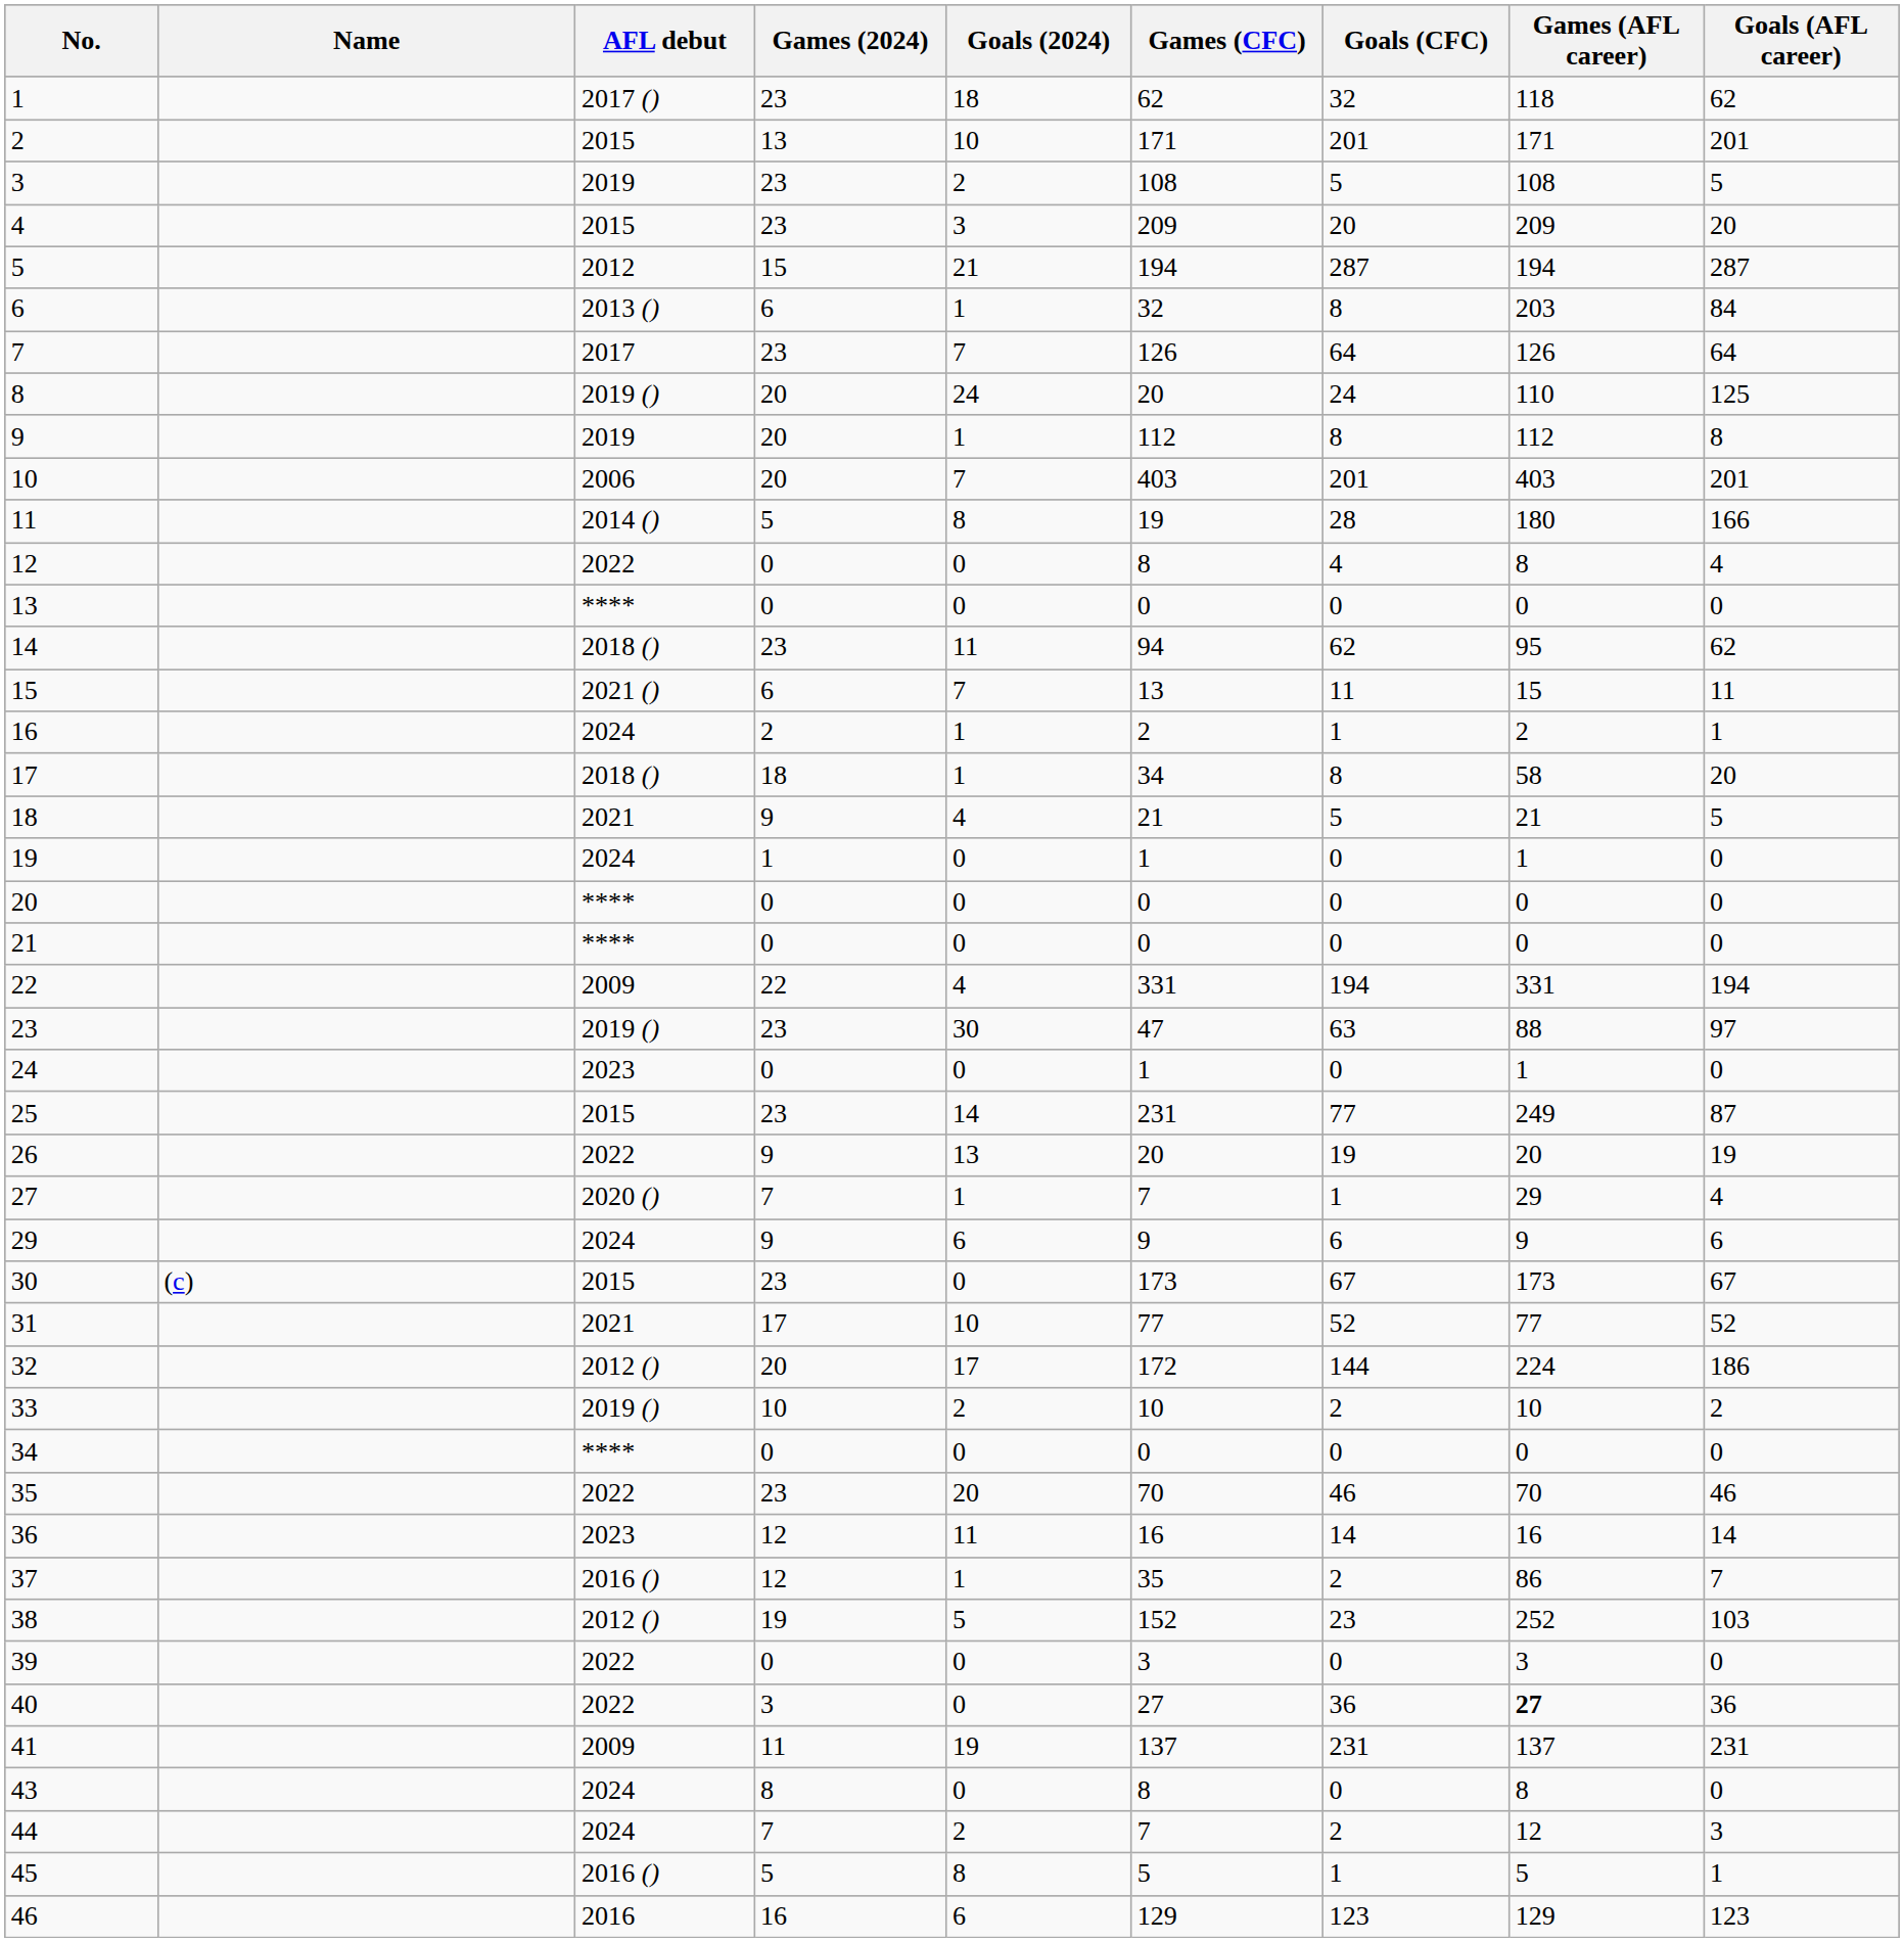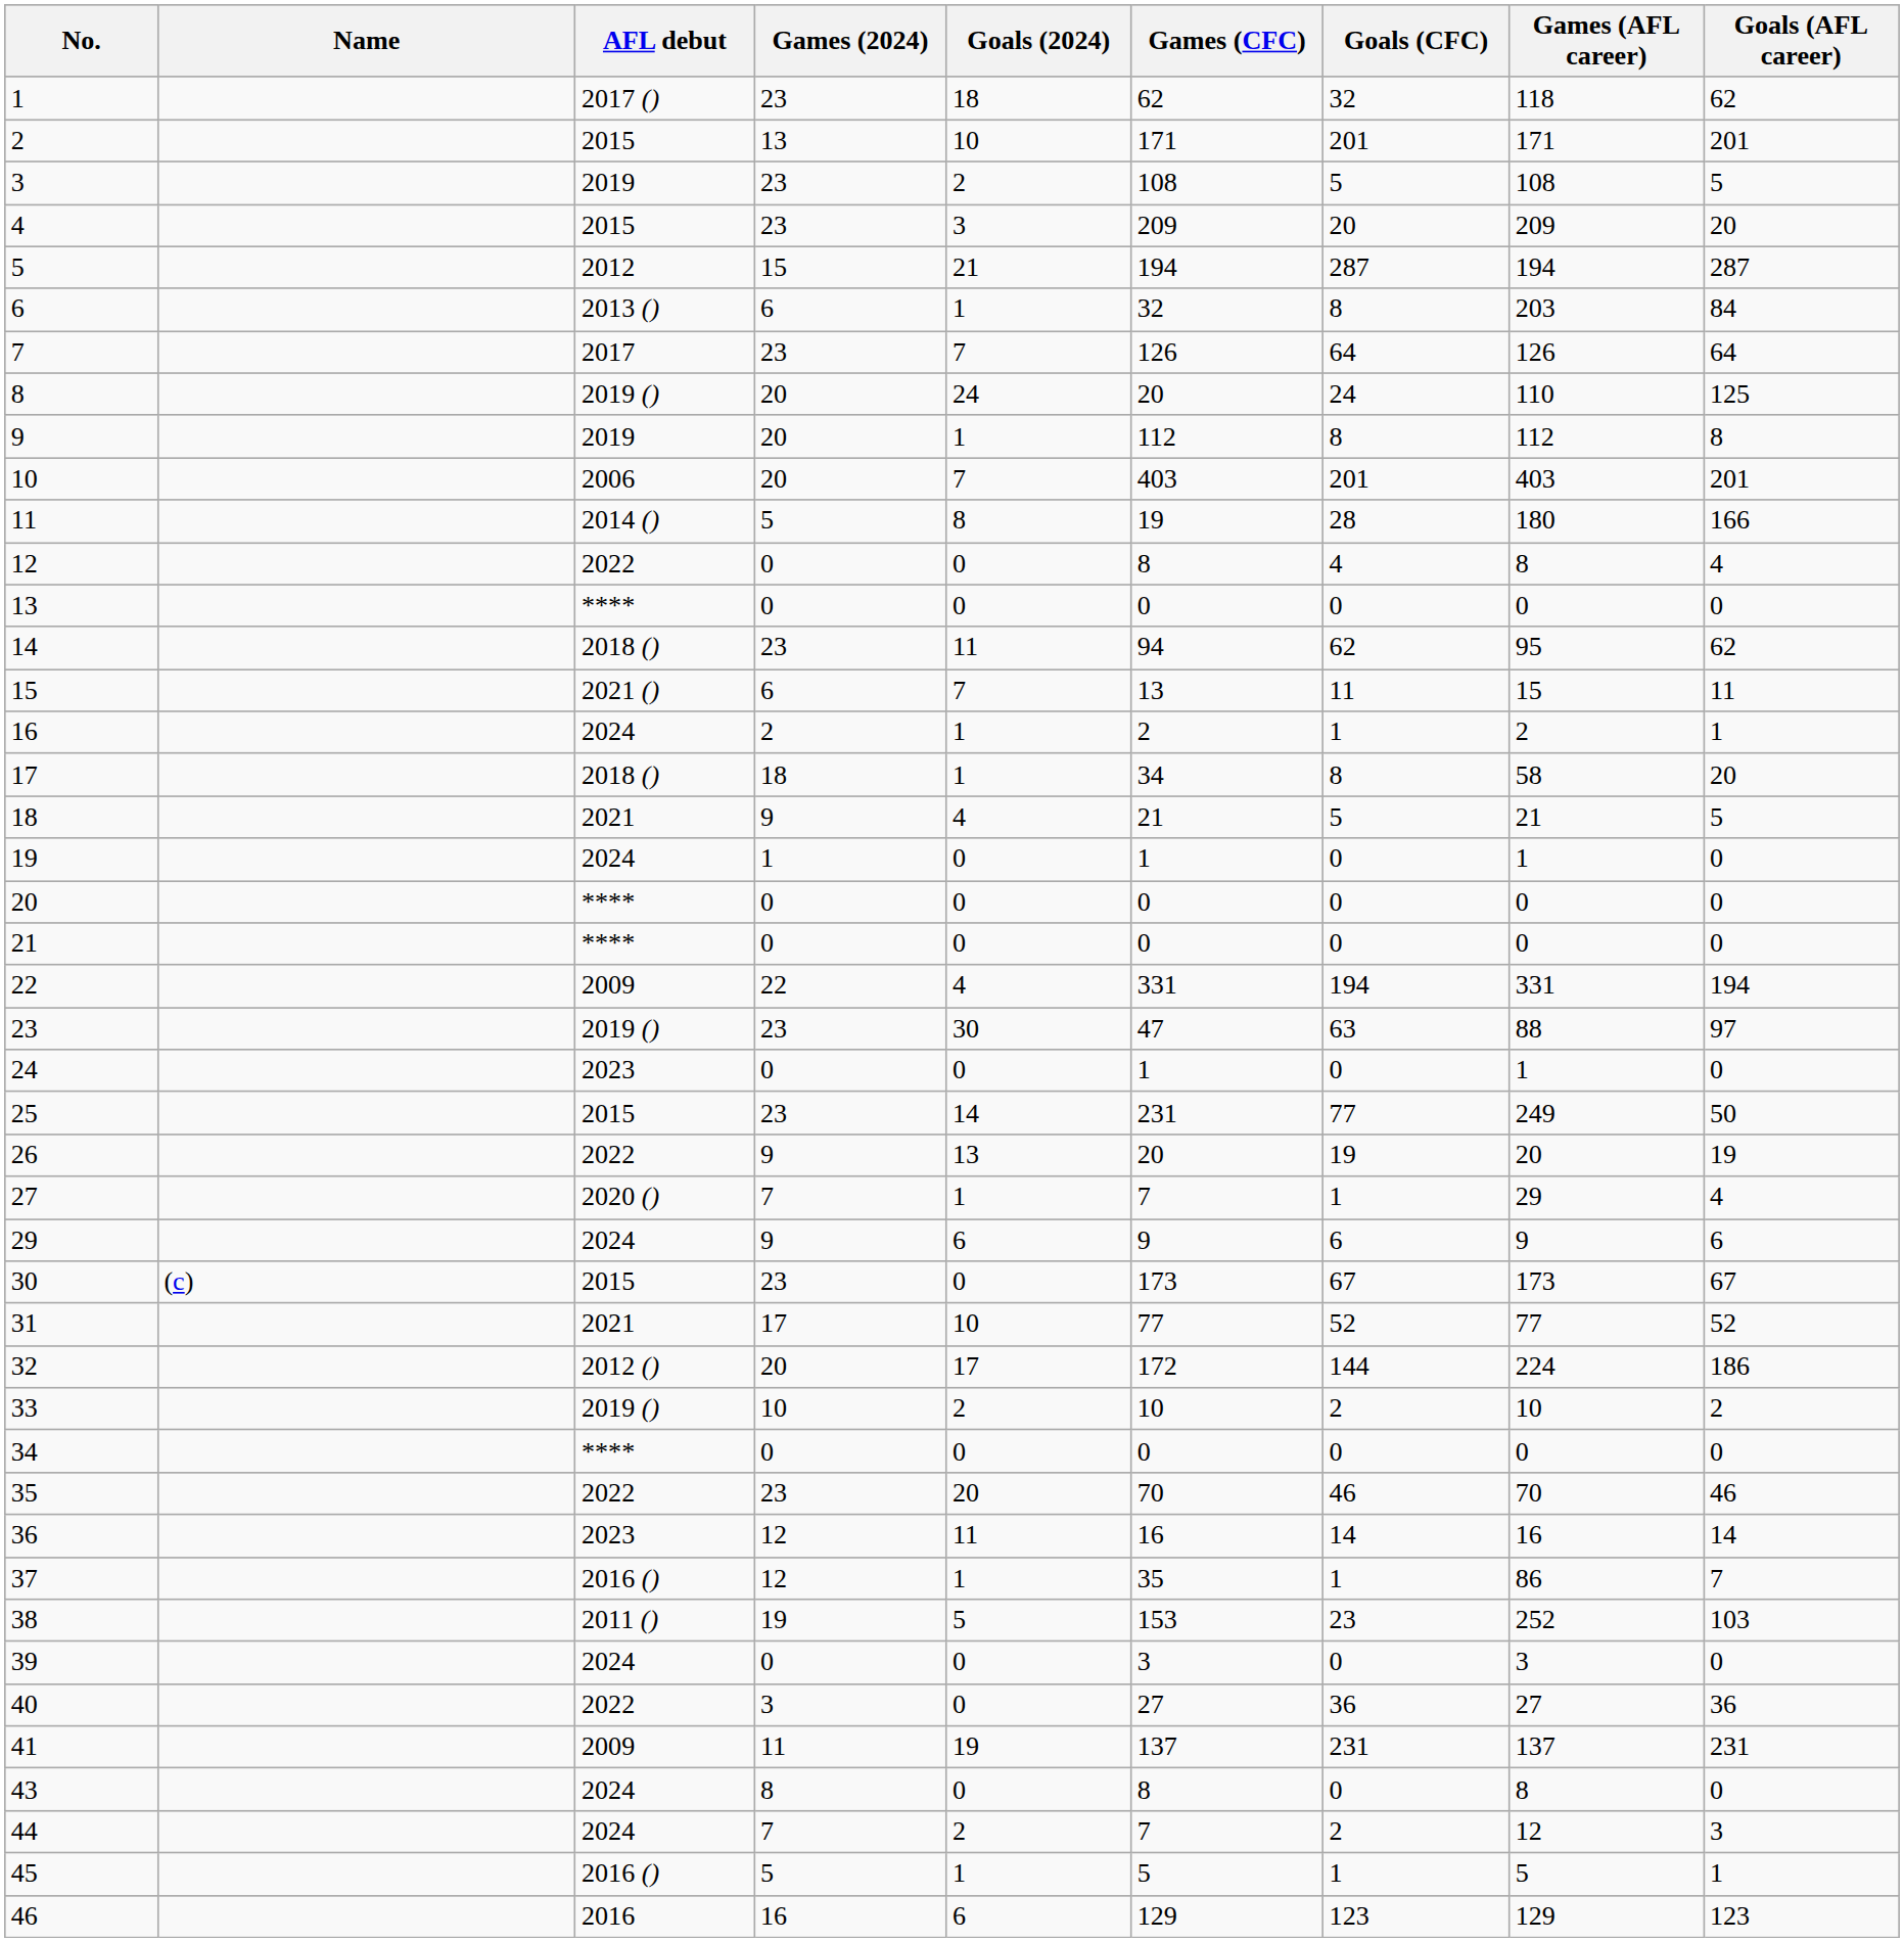 <table class="wikitable sortable" style="width:90%;">
 <tr style="background:#efefef;">
 <th width=2%>No.</th>
 <th width=6%>Name</th>
 <th width=2%><a href='#'>AFL</a> debut</th>
 <th width=2%>Games (2024)</th>
 <th width=2%>Goals (2024)</th>
 <th width=2%>Games (<a href='#'>CFC</a>)</th>
 <th width=2%>Goals (CFC)</th>
 <th width=2%>Games (AFL career)</th>
 <th width=2%>Goals (AFL career)</th>
 </tr>
 <tr>
 <td align=left>1</td>
 <td></td>
 <td>2017 <em>()</em></td>
 <td>23</td>
 <td>18</td>
 <td>62</td>
 <td>32</td>
 <td>118</td>
 <td>62</td>
 </tr>
 <tr>
 <td align=left>2</td>
 <td></td>
 <td>2015</td>
 <td>13</td>
 <td>10</td>
 <td>171</td>
 <td>201</td>
 <td>171</td>
 <td>201</td>
 </tr>
 <tr>
 <td align=left>3</td>
 <td></td>
 <td>2019</td>
 <td>23</td>
 <td>2</td>
 <td>108</td>
 <td>5</td>
 <td>108</td>
 <td>5</td>
 </tr>
 <tr>
 <td align=left>4</td>
 <td></td>
 <td>2015</td>
 <td>23</td>
 <td>3</td>
 <td>209</td>
 <td>20</td>
 <td>209</td>
 <td>20</td>
 </tr>
 <tr>
 <td align=left>5</td>
 <td></td>
 <td>2012</td>
 <td>15</td>
 <td>21</td>
 <td>194</td>
 <td>287</td>
 <td>194</td>
 <td>287</td>
 </tr>
 <tr>
 <td align=left>6</td>
 <td></td>
 <td>2013 <em>()</em></td>
 <td>6</td>
 <td>1</td>
 <td>32</td>
 <td>8</td>
 <td>203</td>
 <td>84</td>
 </tr>
 <tr>
 <td align=left>7</td>
 <td></td>
 <td>2017</td>
 <td>23</td>
 <td>7</td>
 <td>126</td>
 <td>64</td>
 <td>126</td>
 <td>64</td>
 </tr>
 <tr>
 <td align=left>8</td>
 <td></td>
 <td>2019 <em>()</em></td>
 <td>20</td>
 <td>24</td>
 <td>20</td>
 <td>24</td>
 <td>110</td>
 <td>125</td>
 </tr>
 <tr>
 <td align=left>9</td>
 <td></td>
 <td>2019</td>
 <td>20</td>
 <td>1</td>
 <td>112</td>
 <td>8</td>
 <td>112</td>
 <td>8</td>
 </tr>
 <tr>
 <td align=left>10</td>
 <td></td>
 <td>2006</td>
 <td>20</td>
 <td>7</td>
 <td>403</td>
 <td>201</td>
 <td>403</td>
 <td>201</td>
 </tr>
 <tr>
 <td align=left>11</td>
 <td></td>
 <td>2014 <em>()</em></td>
 <td>5</td>
 <td>8</td>
 <td>19</td>
 <td>28</td>
 <td>180</td>
 <td>166</td>
 </tr>
 <tr>
 <td align=left>12</td>
 <td></td>
 <td>2022</td>
 <td>0</td>
 <td>0</td>
 <td>8</td>
 <td>4</td>
 <td>8</td>
 <td>4</td>
 </tr>
 <tr>
 <td align=left>13</td>
 <td></td>
 <td>****</td>
 <td>0</td>
 <td>0</td>
 <td>0</td>
 <td>0</td>
 <td>0</td>
 <td>0</td>
 </tr>
 <tr>
 <td align=left>14</td>
 <td></td>
 <td>2018 <em>()</em></td>
 <td>23</td>
 <td>11</td>
 <td>94</td>
 <td>62</td>
 <td>95</td>
 <td>62</td>
 </tr>
 <tr>
 <td align=left>15</td>
 <td></td>
 <td>2021 <em>()</em></td>
 <td>6</td>
 <td>7</td>
 <td>13</td>
 <td>11</td>
 <td>15</td>
 <td>11</td>
 </tr>
 <tr>
 <td align=left>16</td>
 <td></td>
 <td>2024</td>
 <td>2</td>
 <td>1</td>
 <td>2</td>
 <td>1</td>
 <td>2</td>
 <td>1</td>
 </tr>
 <tr>
 <td align=left>17</td>
 <td></td>
 <td>2018 <em>()</em></td>
 <td>18</td>
 <td>1</td>
 <td>34</td>
 <td>8</td>
 <td>58</td>
 <td>20</td>
 </tr>
 <tr>
 <td align=left>18</td>
 <td></td>
 <td>2021</td>
 <td>9</td>
 <td>4</td>
 <td>21</td>
 <td>5</td>
 <td>21</td>
 <td>5</td>
 </tr>
 <tr>
 <td align=left>19</td>
 <td></td>
 <td>2024</td>
 <td>1</td>
 <td>0</td>
 <td>1</td>
 <td>0</td>
 <td>1</td>
 <td>0</td>
 </tr>
 <tr>
 <td align=left>20</td>
 <td></td>
 <td>****</td>
 <td>0</td>
 <td>0</td>
 <td>0</td>
 <td>0</td>
 <td>0</td>
 <td>0</td>
 </tr>
 <tr>
 <td align=left>21</td>
 <td></td>
 <td>****</td>
 <td>0</td>
 <td>0</td>
 <td>0</td>
 <td>0</td>
 <td>0</td>
 <td>0</td>
 </tr>
 <tr>
 <td align=left>22</td>
 <td></td>
 <td>2009</td>
 <td>22</td>
 <td>4</td>
 <td>331</td>
 <td>194</td>
 <td>331</td>
 <td>194</td>
 </tr>
 <tr>
 <td align=left>23</td>
 <td></td>
 <td>2019 <em>()</em></td>
 <td>23</td>
 <td>30</td>
 <td>47</td>
 <td>63</td>
 <td>88</td>
 <td>97</td>
 </tr>
 <tr>
 <td align=left>24</td>
 <td></td>
 <td>2023</td>
 <td>0</td>
 <td>0</td>
 <td>1</td>
 <td>0</td>
 <td>1</td>
 <td>0</td>
 </tr>
 <tr>
 <td align=left>25</td>
 <td></td>
 <td>2015</td>
 <td>23</td>
 <td>14</td>
 <td>231</td>
 <td>77</td>
 <td>249</td>
-<td>87</td>
+<td>50</td>
 </tr>
 <tr>
 <td align=left>26</td>
 <td></td>
 <td>2022</td>
 <td>9</td>
 <td>13</td>
 <td>20</td>
 <td>19</td>
 <td>20</td>
 <td>19</td>
 </tr>
 <tr>
 <td align=left>27</td>
 <td></td>
 <td>2020 <em>()</em></td>
 <td>7</td>
 <td>1</td>
 <td>7</td>
 <td>1</td>
 <td>29</td>
 <td>4</td>
 </tr>
 <tr>
 <td align=left>29</td>
 <td></td>
 <td>2024</td>
 <td>9</td>
 <td>6</td>
 <td>9</td>
 <td>6</td>
 <td>9</td>
 <td>6</td>
 </tr>
 <tr>
 <td align=left>30</td>
 <td> (<a href='#'>c</a>)</td>
 <td>2015</td>
 <td>23</td>
 <td>0</td>
 <td>173</td>
 <td>67</td>
 <td>173</td>
 <td>67</td>
 </tr>
 <tr>
 <td align=left>31</td>
 <td></td>
 <td>2021</td>
 <td>17</td>
 <td>10</td>
 <td>77</td>
 <td>52</td>
 <td>77</td>
 <td>52</td>
 </tr>
 <tr>
 <td align=left>32</td>
 <td></td>
 <td>2012 <em>()</em></td>
 <td>20</td>
 <td>17</td>
 <td>172</td>
 <td>144</td>
 <td>224</td>
 <td>186</td>
 </tr>
 <tr>
 <td align=left>33</td>
 <td></td>
 <td>2019 <em>()</em></td>
 <td>10</td>
 <td>2</td>
 <td>10</td>
 <td>2</td>
 <td>10</td>
 <td>2</td>
 </tr>
 <tr>
 <td align=left>34</td>
 <td></td>
 <td>****</td>
 <td>0</td>
 <td>0</td>
 <td>0</td>
 <td>0</td>
 <td>0</td>
 <td>0</td>
 </tr>
 <tr>
 <td align=left>35</td>
 <td></td>
 <td>2022</td>
 <td>23</td>
 <td>20</td>
 <td>70</td>
 <td>46</td>
 <td>70</td>
 <td>46</td>
 </tr>
 <tr>
 <td align=left>36</td>
 <td></td>
 <td>2023</td>
 <td>12</td>
 <td>11</td>
 <td>16</td>
 <td>14</td>
 <td>16</td>
 <td>14</td>
 </tr>
 <tr>
 <td align=left>37</td>
 <td></td>
 <td>2016 <em>()</em></td>
 <td>12</td>
 <td>1</td>
 <td>35</td>
-<td>2</td>
+<td>1</td>
 <td>86</td>
 <td>7</td>
 </tr>
 <tr>
 <td align=left>38</td>
 <td></td>
-<td>2012 <em>()</em></td>
+<td>2011 <em>()</em></td>
 <td>19</td>
 <td>5</td>
-<td>152</td>
+<td>153</td>
 <td>23</td>
 <td>252</td>
 <td>103</td>
 </tr>
 <tr>
 <td align=left>39</td>
 <td></td>
-<td>2022</td>
+<td>2024</td>
 <td>0</td>
 <td>0</td>
 <td>3</td>
 <td>0</td>
 <td>3</td>
 <td>0</td>
 </tr>
 <tr>
 <td align=left>40</td>
 <td></td>
 <td>2022</td>
 <td>3</td>
 <td>0</td>
 <td>27</td>
 <td>36</td>
-<td><strong>27</strong></td>
+<td>27</td>
 <td>36</td>
 </tr>
 <tr>
 <td align=left>41</td>
 <td></td>
 <td>2009</td>
 <td>11</td>
 <td>19</td>
 <td>137</td>
 <td>231</td>
 <td>137</td>
 <td>231</td>
 </tr>
 <tr>
 <td align=left>43</td>
 <td></td>
 <td>2024</td>
 <td>8</td>
 <td>0</td>
 <td>8</td>
 <td>0</td>
 <td>8</td>
 <td>0</td>
 </tr>
 <tr>
 <td align=left>44</td>
 <td></td>
 <td>2024</td>
 <td>7</td>
 <td>2</td>
 <td>7</td>
 <td>2</td>
 <td>12</td>
 <td>3</td>
 </tr>
 <tr>
 <td align=left>45</td>
 <td></td>
 <td>2016 <em>()</em></td>
 <td>5</td>
-<td>8</td>
+<td>1</td>
 <td>5</td>
 <td>1</td>
 <td>5</td>
 <td>1</td>
 </tr>
 <tr>
 <td align=left>46</td>
 <td></td>
 <td>2016</td>
 <td>16</td>
 <td>6</td>
 <td>129</td>
 <td>123</td>
 <td>129</td>
 <td>123</td>
 </tr>
 </table>
